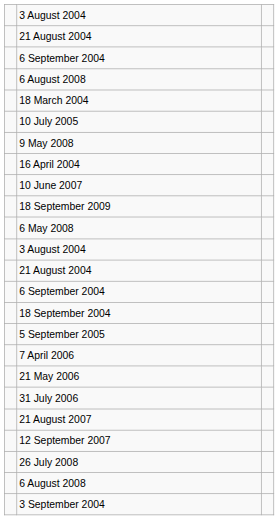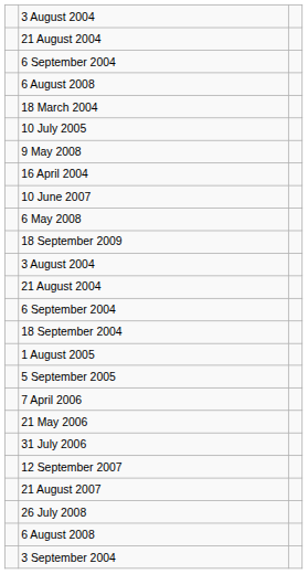 <table class="wikitable" style="font-size: 89%; float: left; width: 26em; margin-right: 1em; height: 700px">
 <tr>
 <td></td>
 <td>3 August 2004</td>
 <td></td>
 </tr>
 <tr>
 <td></td>
 <td>21 August 2004</td>
 <td></td>
 </tr>
 <tr>
 <td></td>
 <td>6 September 2004</td>
 <td></td>
 </tr>
 <tr>
 <td></td>
 <td>6 August 2008</td>
 <td></td>
 </tr>
 <tr>
 <td></td>
 <td>18 March 2004</td>
 <td></td>
 </tr>
 <tr>
 <td></td>
 <td>10 July 2005</td>
 <td></td>
 </tr>
 <tr>
 <td></td>
 <td>9 May 2008</td>
 <td></td>
 </tr>
 <tr>
 <td></td>
 <td>16 April 2004</td>
 <td></td>
 </tr>
 <tr>
 <td></td>
 <td>10 June 2007</td>
 <td></td>
 </tr>
 <tr>
 <td></td>
-<td>18 September 2009</td>
+<td>6 May 2008</td>
 <td></td>
 </tr>
 <tr>
 <td></td>
-<td>6 May 2008</td>
+<td>18 September 2009</td>
 <td></td>
 </tr>
 <tr>
 <td></td>
 <td>3 August 2004</td>
 <td></td>
 </tr>
 <tr>
 <td></td>
 <td>21 August 2004</td>
 <td></td>
 </tr>
 <tr>
 <td></td>
 <td>6 September 2004</td>
 <td></td>
 </tr>
 <tr>
 <td></td>
 <td>18 September 2004</td>
 <td></td>
 </tr>
 <tr>
 <td></td>
+<td>1 August 2005</td>
+<td></td>
+</tr>
+<tr>
+<td></td>
 <td>5 September 2005</td>
 <td></td>
 </tr>
 <tr>
 <td></td>
 <td>7 April 2006</td>
 <td></td>
 </tr>
 <tr>
 <td></td>
 <td>21 May 2006</td>
 <td></td>
 </tr>
 <tr>
 <td></td>
 <td>31 July 2006</td>
 <td></td>
 </tr>
 <tr>
 <td></td>
-<td>21 August 2007</td>
+<td>12 September 2007</td>
 <td></td>
 </tr>
 <tr>
 <td></td>
-<td>12 September 2007</td>
+<td>21 August 2007</td>
 <td></td>
 </tr>
 <tr>
 <td></td>
 <td>26 July 2008</td>
 <td></td>
 </tr>
 <tr>
 <td></td>
 <td>6 August 2008</td>
 <td></td>
 </tr>
 <tr>
 <td></td>
 <td>3 September 2004</td>
 <td></td>
 </tr>
 </table>
